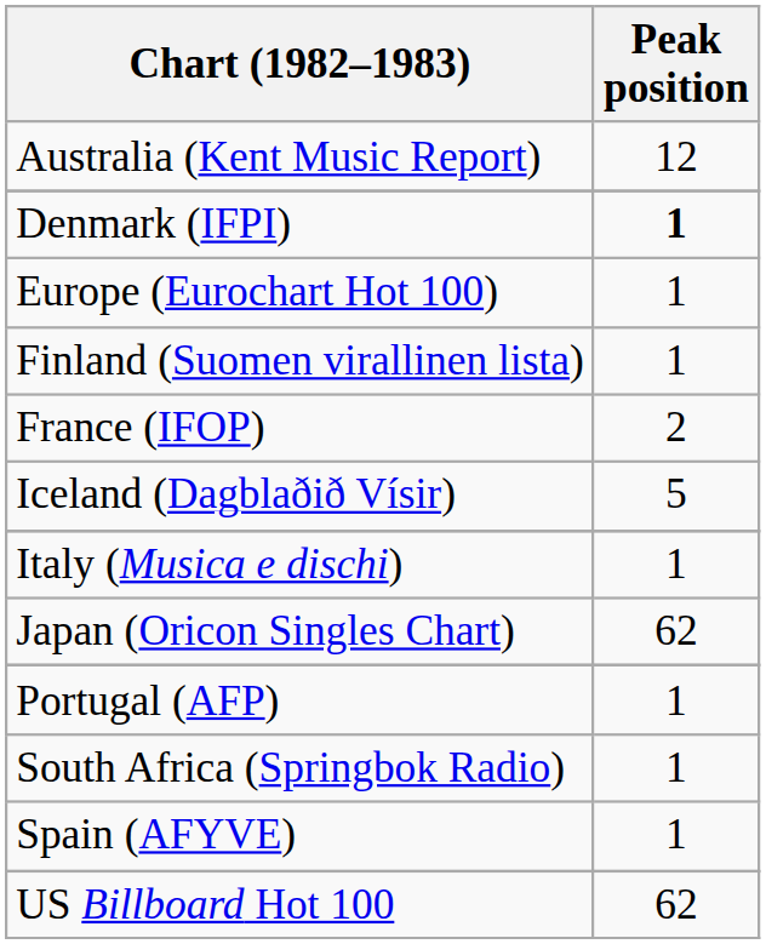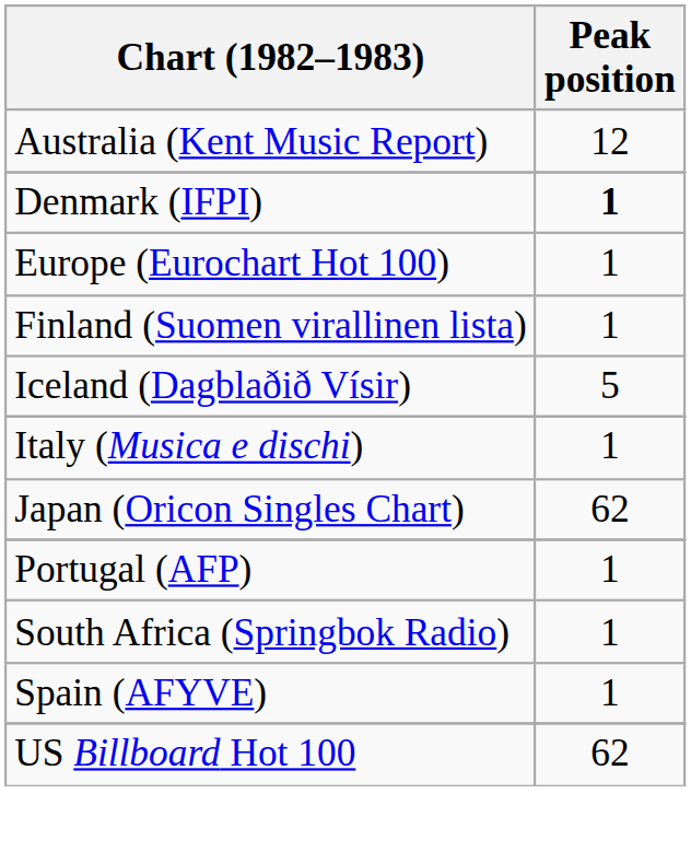 <table class="wikitable sortable">
 <tr>
 <th>Chart (1982–1983)</th>
 <th>Peak<br>position</th>
 </tr>
 <tr>
 <td>Australia (<a href='#'>Kent Music Report</a>)</td>
 <td align="center">12</td>
 </tr>
 <tr>
 </tr>
 <tr>
 </tr>
 <tr>
 </tr>
 <tr>
 <td>Denmark (<a href='#'>IFPI</a>)</td>
 <td align="center"><strong>1</strong></td>
 </tr>
 <tr>
 <td>Europe (<a href='#'>Eurochart Hot 100</a>)</td>
 <td align="center">1</td>
 </tr>
 <tr>
 <td>Finland (<a href='#'>Suomen virallinen lista</a>)</td>
 <td align="center">1</td>
-</tr>
-<tr>
-<td>France (<a href='#'>IFOP</a>)</td>
-<td align="center">2</td>
 </tr>
 <tr>
 <td>Iceland (<a href='#'>Dagblaðið Vísir</a>)</td>
 <td align="center">5</td>
 </tr>
 <tr>
 </tr>
 <tr>
 <td>Italy (<em><a href='#'>Musica e dischi</a></em>)</td>
 <td align="center">1</td>
 </tr>
 <tr>
 <td>Japan (<a href='#'>Oricon Singles Chart</a>)</td>
 <td align="center">62</td>
 </tr>
 <tr>
 </tr>
 <tr>
 </tr>
 <tr>
 </tr>
 <tr>
 </tr>
 <tr>
 <td>Portugal (<a href='#'>AFP</a>)</td>
 <td align="center">1</td>
 </tr>
 <tr>
 <td>South Africa (<a href='#'>Springbok Radio</a>)</td>
 <td align="center">1</td>
 </tr>
 <tr>
 <td>Spain (<a href='#'>AFYVE</a>)</td>
 <td align="center">1</td>
 </tr>
 <tr>
 </tr>
 <tr>
 </tr>
 <tr>
 </tr>
 <tr>
 <td>US <a href='#'><em>Billboard</em> Hot 100</a></td>
 <td align="center">62</td>
 </tr>
 <tr>
 </tr>
 </table>
